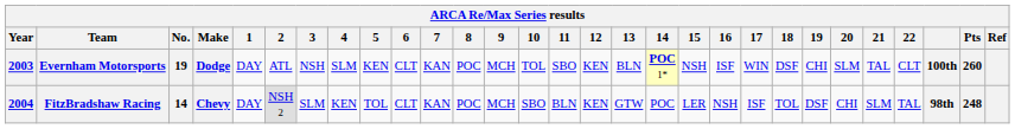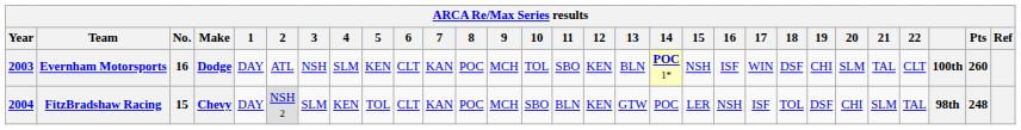 <table class="wikitable" style="text-align:center; font-size:75%">
 <tr>
 <th colspan=45><a href='#'>ARCA Re/Max Series</a> results</th>
 </tr>
 <tr>
 <th>Year</th>
 <th>Team</th>
 <th>No.</th>
 <th>Make</th>
 <th>1</th>
 <th>2</th>
 <th>3</th>
 <th>4</th>
 <th>5</th>
 <th>6</th>
 <th>7</th>
 <th>8</th>
 <th>9</th>
 <th>10</th>
 <th>11</th>
 <th>12</th>
 <th>13</th>
 <th>14</th>
 <th>15</th>
 <th>16</th>
 <th>17</th>
 <th>18</th>
 <th>19</th>
 <th>20</th>
 <th>21</th>
 <th>22</th>
 <th></th>
 <th>Pts</th>
 <th>Ref</th>
 </tr>
 <tr>
 <th><a href='#'>2003</a></th>
 <th><a href='#'>Evernham Motorsports</a></th>
-<th>19</th>
+<th>16</th>
 <th><a href='#'>Dodge</a></th>
 <td><a href='#'>DAY</a></td>
 <td><a href='#'>ATL</a></td>
 <td><a href='#'>NSH</a></td>
 <td><a href='#'>SLM</a></td>
 <td><a href='#'>KEN</a></td>
 <td><a href='#'>CLT</a></td>
 <td><a href='#'>KAN</a></td>
 <td><a href='#'>POC</a></td>
 <td><a href='#'>MCH</a></td>
 <td><a href='#'>TOL</a></td>
 <td><a href='#'>SBO</a></td>
 <td><a href='#'>KEN</a></td>
 <td><a href='#'>BLN</a></td>
 <td style="background:#FFFFBF;"><strong><a href='#'>POC</a></strong><br><small>1*</small></td>
 <td><a href='#'>NSH</a></td>
 <td><a href='#'>ISF</a></td>
 <td><a href='#'>WIN</a></td>
 <td><a href='#'>DSF</a></td>
 <td><a href='#'>CHI</a></td>
 <td><a href='#'>SLM</a></td>
 <td><a href='#'>TAL</a></td>
 <td><a href='#'>CLT</a></td>
 <th>100th</th>
 <th>260</th>
 <th></th>
 </tr>
 <tr>
 <th><a href='#'>2004</a></th>
 <th><a href='#'>FitzBradshaw Racing</a></th>
-<th>14</th>
+<th>15</th>
 <th><a href='#'>Chevy</a></th>
 <td><a href='#'>DAY</a></td>
 <td style="background:#DFDFDF;"><a href='#'>NSH</a><br><small>2</small></td>
 <td><a href='#'>SLM</a></td>
 <td><a href='#'>KEN</a></td>
 <td><a href='#'>TOL</a></td>
 <td><a href='#'>CLT</a></td>
 <td><a href='#'>KAN</a></td>
 <td><a href='#'>POC</a></td>
 <td><a href='#'>MCH</a></td>
 <td><a href='#'>SBO</a></td>
 <td><a href='#'>BLN</a></td>
 <td><a href='#'>KEN</a></td>
 <td><a href='#'>GTW</a></td>
 <td><a href='#'>POC</a></td>
 <td><a href='#'>LER</a></td>
 <td><a href='#'>NSH</a></td>
 <td><a href='#'>ISF</a></td>
 <td><a href='#'>TOL</a></td>
 <td><a href='#'>DSF</a></td>
 <td><a href='#'>CHI</a></td>
 <td><a href='#'>SLM</a></td>
 <td><a href='#'>TAL</a></td>
 <th>98th</th>
 <th>248</th>
 <th></th>
 </tr>
 </table>
